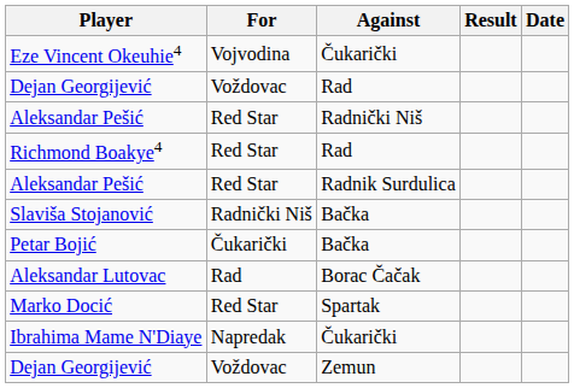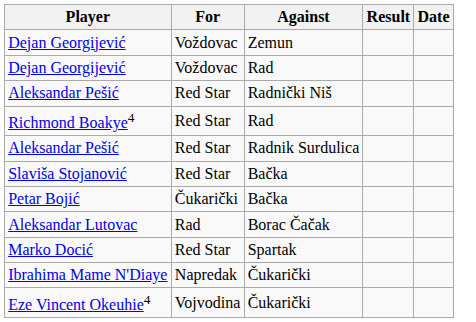 <table class="wikitable">
 <tr>
 <th>Player</th>
 <th>For</th>
 <th>Against</th>
 <th style="text-align:center;">Result</th>
 <th>Date</th>
 </tr>
 <tr>
-<td> <a href='#'>Eze Vincent Okeuhie</a><sup>4</sup></td>
-<td>Vojvodina</td>
-<td>Čukarički</td>
+<td> <a href='#'>Dejan Georgijević</a></td>
+<td>Voždovac</td>
+<td>Zemun</td>
 <td style="text-align:center;"></td>
 <td></td>
 </tr>
 <tr>
 <td> <a href='#'>Dejan Georgijević</a></td>
 <td>Voždovac</td>
 <td>Rad</td>
 <td style="text-align:center;"></td>
 <td></td>
 </tr>
 <tr>
 <td> <a href='#'>Aleksandar Pešić</a></td>
 <td>Red Star</td>
 <td>Radnički Niš</td>
 <td style="text-align:center;"></td>
 <td></td>
 </tr>
 <tr>
 <td> <a href='#'>Richmond Boakye</a><sup>4</sup></td>
 <td>Red Star</td>
 <td>Rad</td>
 <td style="text-align:center;"></td>
 <td></td>
 </tr>
 <tr>
 <td> <a href='#'>Aleksandar Pešić</a></td>
 <td>Red Star</td>
 <td>Radnik Surdulica</td>
 <td style="text-align:center;"></td>
 <td></td>
 </tr>
 <tr>
 <td> <a href='#'>Slaviša Stojanović</a></td>
-<td>Radnički Niš</td>
+<td>Red Star</td>
 <td>Bačka</td>
 <td style="text-align:center;"></td>
 <td></td>
 </tr>
 <tr>
 <td> <a href='#'>Petar Bojić</a></td>
 <td>Čukarički</td>
 <td>Bačka</td>
 <td style="text-align:center;"></td>
 <td></td>
 </tr>
 <tr>
 <td> <a href='#'>Aleksandar Lutovac</a></td>
 <td>Rad</td>
 <td>Borac Čačak</td>
 <td style="text-align:center;"></td>
 <td></td>
 </tr>
 <tr>
 <td> <a href='#'>Marko Docić</a></td>
 <td>Red Star</td>
 <td>Spartak</td>
 <td style="text-align:center;"></td>
 <td></td>
 </tr>
 <tr>
 <td> <a href='#'>Ibrahima Mame N'Diaye</a></td>
 <td>Napredak</td>
 <td>Čukarički</td>
 <td style="text-align:center;"></td>
 <td></td>
 </tr>
 <tr>
-<td> <a href='#'>Dejan Georgijević</a></td>
-<td>Voždovac</td>
-<td>Zemun</td>
+<td> <a href='#'>Eze Vincent Okeuhie</a><sup>4</sup></td>
+<td>Vojvodina</td>
+<td>Čukarički</td>
 <td style="text-align:center;"></td>
 <td></td>
 </tr>
 </table>
